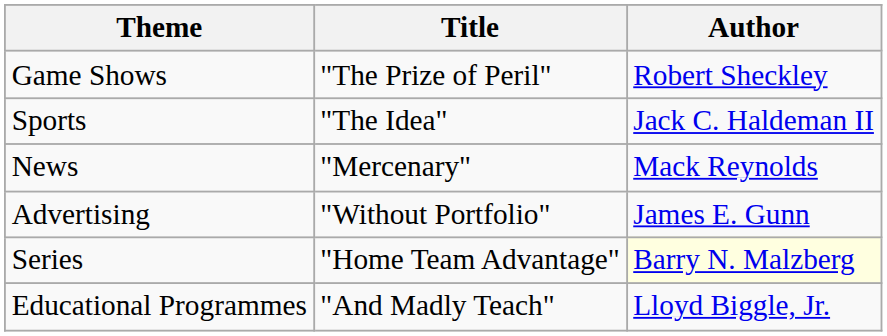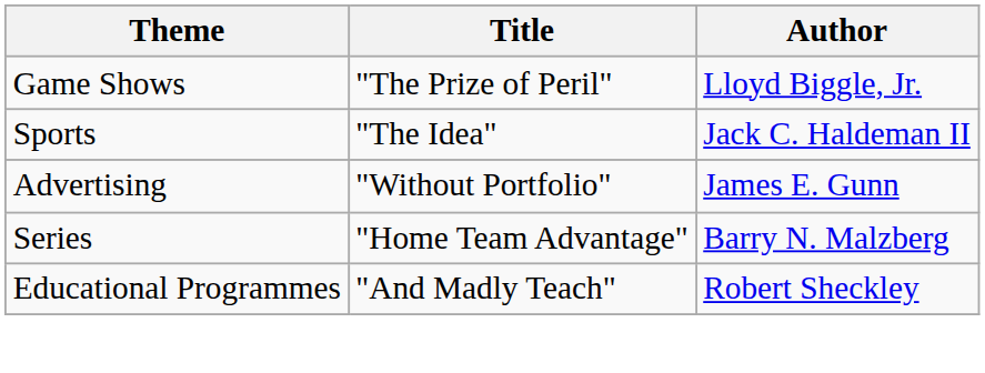 <table class="wikitable">
 <tr>
 <th>Theme</th>
 <th>Title</th>
 <th>Author</th>
 </tr>
 <tr>
 <td>Game Shows</td>
 <td>"The Prize of Peril"</td>
-<td><a href='#'>Robert Sheckley</a></td>
+<td><a href='#'>Lloyd Biggle, Jr.</a></td>
 </tr>
 <tr>
 <td>Sports</td>
 <td>"The Idea"</td>
 <td><a href='#'>Jack C. Haldeman II</a></td>
-</tr>
-<tr>
-<td>News</td>
-<td>"Mercenary"</td>
-<td><a href='#'>Mack Reynolds</a></td>
 </tr>
 <tr>
 <td>Advertising</td>
 <td>"Without Portfolio"</td>
 <td><a href='#'>James E. Gunn</a></td>
 </tr>
 <tr>
 <td>Series</td>
 <td>"Home Team Advantage"</td>
-<td style="background: lightyellow;"><a href='#'>Barry N. Malzberg</a></td>
+<td><a href='#'>Barry N. Malzberg</a></td>
 </tr>
 <tr>
 <td>Educational Programmes</td>
 <td>"And Madly Teach"</td>
-<td><a href='#'>Lloyd Biggle, Jr.</a></td>
+<td><a href='#'>Robert Sheckley</a></td>
 </tr>
 </table>
